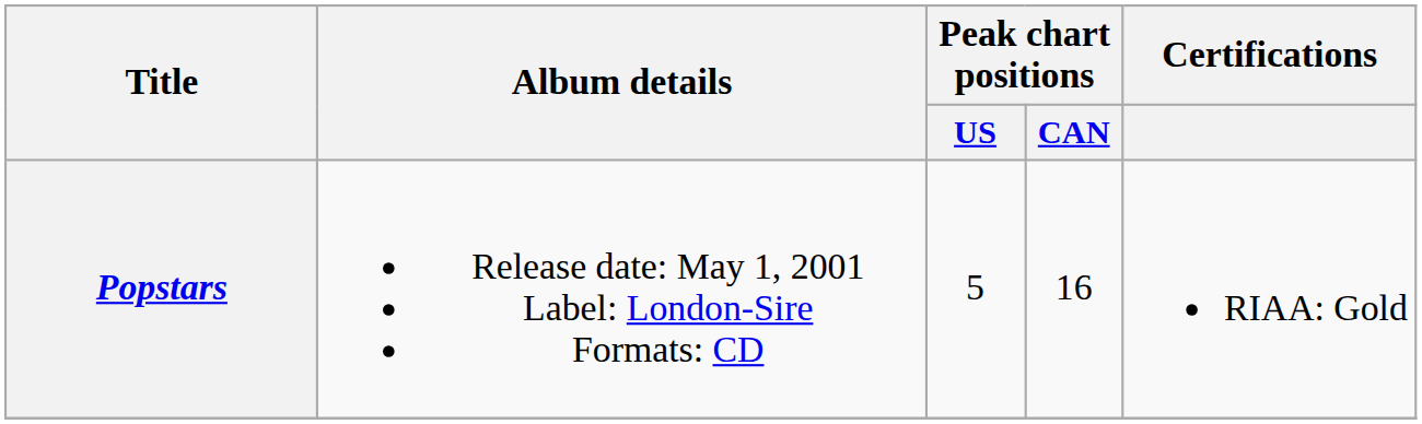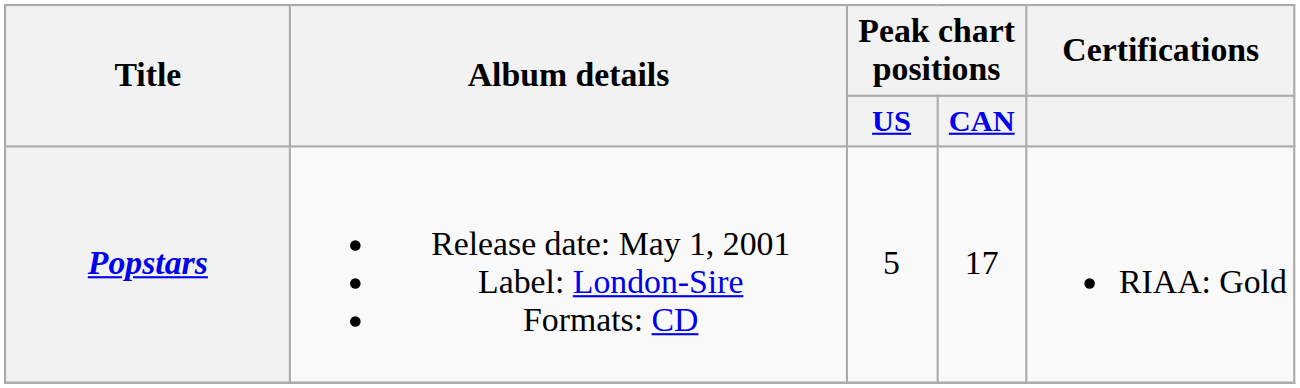 <table class="wikitable plainrowheaders" style="text-align:center;" border="1">
 <tr>
 <th scope="col" rowspan="2" style="width:8em;">Title</th>
 <th scope="col" rowspan="2" style="width:16em;">Album details</th>
 <th scope="col" colspan="2">Peak chart<br>positions</th>
 <th>Certifications</th>
 </tr>
 <tr>
 <th scope="col" style="width:2.5em;font-size:90%;"><a href='#'>US</a><br></th>
 <th scope="col" style="width:2.5em;font-size:90%;"><a href='#'>CAN</a><br></th>
 <th></th>
 </tr>
 <tr>
 <th scope="row"><em><a href='#'>Popstars</a></em></th>
 <td><br><ul><li>Release date: May 1, 2001</li><li>Label: <a href='#'>London-Sire</a></li><li>Formats: <a href='#'>CD</a></li></ul></td>
 <td>5</td>
-<td>16</td>
+<td>17</td>
 <td><br><ul><li>RIAA: Gold</li></ul></td>
 </tr>
 <tr>
 </tr>
 </table>
